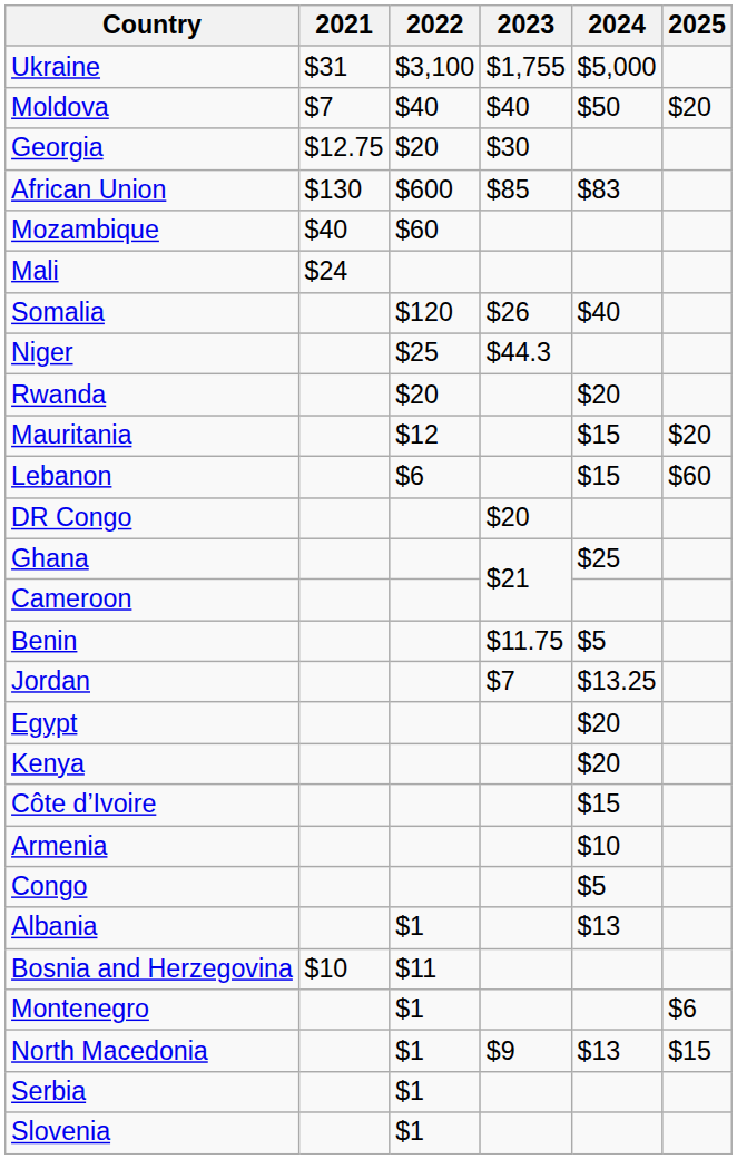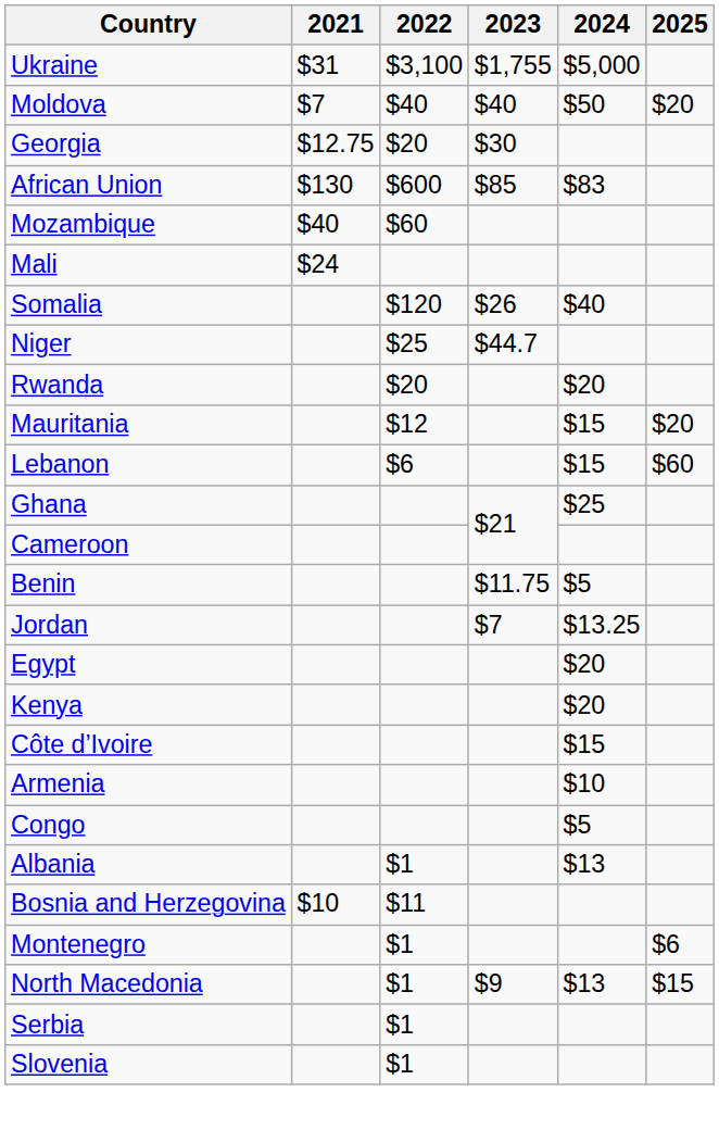 <table class="wikitable sortable">
 <tr>
 <th style="max-width:8em">Country</th>
 <th data-sort-type="currency">2021</th>
 <th data-sort-type="currency">2022</th>
 <th data-sort-type="currency">2023</th>
 <th data-sort-type="currency">2024</th>
 <th data-sort-type="number">2025</th>
 </tr>
 <tr>
 <td> <a href='#'>Ukraine</a></td>
 <td>$31</td>
 <td>$3,100</td>
 <td>$1,755</td>
 <td>$5,000</td>
 <td></td>
 </tr>
 <tr>
 <td> <a href='#'>Moldova</a></td>
 <td>$7</td>
 <td>$40</td>
 <td>$40</td>
 <td>$50</td>
 <td>$20</td>
 </tr>
 <tr>
 <td> <a href='#'>Georgia</a></td>
 <td>$12.75</td>
 <td>$20</td>
 <td>$30</td>
 <td></td>
 <td></td>
 </tr>
 <tr>
 <td> <a href='#'>African Union</a></td>
 <td>$130</td>
 <td>$600</td>
 <td>$85</td>
 <td>$83</td>
 <td></td>
 </tr>
 <tr>
 <td> <a href='#'>Mozambique</a></td>
 <td>$40</td>
 <td>$60</td>
 <td></td>
 <td></td>
 <td></td>
 </tr>
 <tr>
 <td> <a href='#'>Mali</a></td>
 <td>$24</td>
 <td></td>
 <td></td>
 <td></td>
 <td></td>
 </tr>
 <tr>
 <td> <a href='#'>Somalia</a></td>
 <td></td>
 <td>$120</td>
 <td>$26</td>
 <td>$40</td>
 <td></td>
 </tr>
 <tr>
 <td> <a href='#'>Niger</a></td>
 <td></td>
 <td>$25</td>
-<td>$44.3</td>
+<td>$44.7</td>
 <td></td>
 <td></td>
 </tr>
 <tr>
 <td> <a href='#'>Rwanda</a></td>
 <td></td>
 <td>$20</td>
 <td></td>
 <td>$20</td>
 <td></td>
 </tr>
 <tr>
 <td> <a href='#'>Mauritania</a></td>
 <td></td>
 <td>$12</td>
 <td></td>
 <td>$15</td>
 <td>$20</td>
 </tr>
 <tr>
 <td> <a href='#'>Lebanon</a></td>
 <td></td>
 <td>$6</td>
 <td></td>
 <td>$15</td>
 <td>$60</td>
-</tr>
-<tr>
-<td> <a href='#'>DR Congo</a></td>
-<td></td>
-<td></td>
-<td>$20</td>
-<td></td>
-<td></td>
 </tr>
 <tr>
 <td> <a href='#'>Ghana</a></td>
 <td></td>
 <td></td>
 <td rowspan="2">$21</td>
 <td>$25</td>
 <td></td>
 </tr>
 <tr>
 <td> <a href='#'>Cameroon</a></td>
 <td></td>
 <td></td>
 <td></td>
 <td></td>
 </tr>
 <tr>
 <td> <a href='#'>Benin</a></td>
 <td></td>
 <td></td>
 <td>$11.75</td>
 <td>$5</td>
 <td></td>
 </tr>
 <tr>
 <td> <a href='#'>Jordan</a></td>
 <td></td>
 <td></td>
 <td>$7</td>
 <td>$13.25</td>
 <td></td>
 </tr>
 <tr>
 <td> <a href='#'>Egypt</a></td>
 <td></td>
 <td></td>
 <td></td>
 <td>$20</td>
 <td></td>
 </tr>
 <tr>
 <td> <a href='#'>Kenya</a></td>
 <td></td>
 <td></td>
 <td></td>
 <td>$20</td>
 <td></td>
 </tr>
 <tr>
 <td> <a href='#'>Côte d’Ivoire</a></td>
 <td></td>
 <td></td>
 <td></td>
 <td>$15</td>
 <td></td>
 </tr>
 <tr>
 <td> <a href='#'>Armenia</a></td>
 <td></td>
 <td></td>
 <td></td>
 <td>$10</td>
 <td></td>
 </tr>
 <tr>
 <td> <a href='#'>Congo</a></td>
 <td></td>
 <td></td>
 <td></td>
 <td>$5</td>
 <td></td>
 </tr>
 <tr>
 <td> <a href='#'>Albania</a></td>
 <td></td>
 <td>$1</td>
 <td></td>
 <td>$13</td>
 <td></td>
 </tr>
 <tr>
 <td> <a href='#'>Bosnia and Herzegovina</a></td>
 <td>$10</td>
 <td>$11</td>
 <td></td>
 <td></td>
 <td></td>
 </tr>
 <tr>
 <td> <a href='#'>Montenegro</a></td>
 <td></td>
 <td>$1</td>
 <td></td>
 <td></td>
 <td>$6</td>
 </tr>
 <tr>
 <td> <a href='#'>North Macedonia</a></td>
 <td></td>
 <td>$1</td>
 <td>$9</td>
 <td>$13</td>
 <td>$15</td>
 </tr>
 <tr>
 <td> <a href='#'>Serbia</a></td>
 <td></td>
 <td>$1</td>
 <td></td>
 <td></td>
 <td></td>
 </tr>
 <tr>
 <td> <a href='#'>Slovenia</a></td>
 <td></td>
 <td>$1</td>
 <td></td>
 <td></td>
 <td></td>
 </tr>
 </table>
